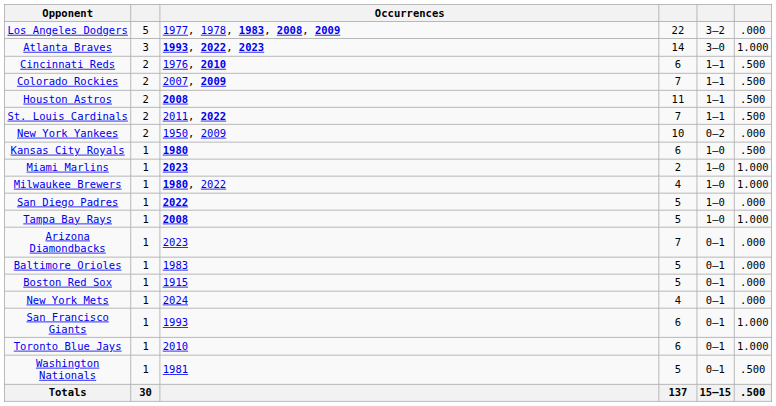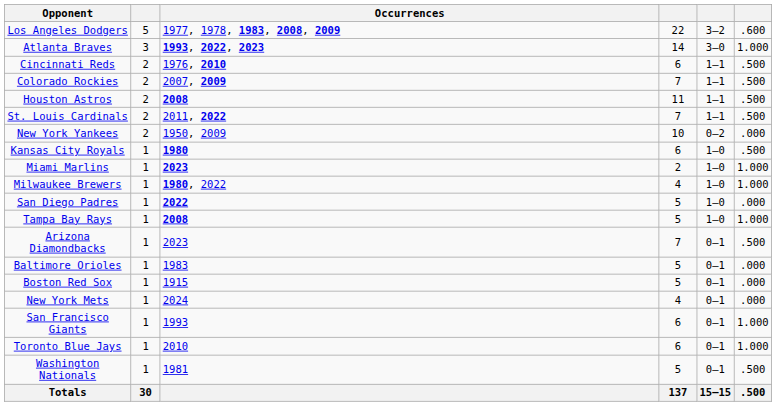 <table class="wikitable sortable" style="text-align: center; width: 75%;">
 <tr>
 <th width="150">Opponent</th>
 <th width="30"></th>
 <th>Occurrences</th>
 <th width="40"></th>
 <th width="40"></th>
 <th width="40"></th>
 </tr>
 <tr>
 <td><a href='#'>Los Angeles Dodgers</a></td>
 <td>5</td>
 <td align=left><a href='#'>1977</a>, <a href='#'>1978</a>, <strong><a href='#'>1983</a></strong>, <strong><a href='#'>2008</a></strong>, <strong><a href='#'>2009</a></strong></td>
 <td>22</td>
 <td>3–2</td>
-<td>.000</td>
+<td>.600</td>
 </tr>
 <tr>
 <td><a href='#'>Atlanta Braves</a></td>
 <td>3</td>
 <td align=left><strong><a href='#'>1993</a></strong>, <strong><a href='#'>2022</a></strong>, <strong><a href='#'>2023</a></strong></td>
 <td>14</td>
 <td>3–0</td>
 <td>1.000</td>
 </tr>
 <tr>
 <td><a href='#'>Cincinnati Reds</a></td>
 <td>2</td>
 <td align=left><a href='#'>1976</a>, <strong><a href='#'>2010</a></strong></td>
 <td>6</td>
 <td>1–1</td>
 <td>.500</td>
 </tr>
 <tr>
 <td><a href='#'>Colorado Rockies</a></td>
 <td>2</td>
 <td align=left><a href='#'>2007</a>, <strong><a href='#'>2009</a></strong></td>
 <td>7</td>
 <td>1–1</td>
 <td>.500</td>
 </tr>
 <tr>
 <td><a href='#'>Houston Astros</a></td>
 <td>2</td>
 <td align=left><strong><a href='#'>2008</a></strong></td>
 <td>11</td>
 <td>1–1</td>
 <td>.500</td>
 </tr>
 <tr>
 <td><a href='#'>St. Louis Cardinals</a></td>
 <td>2</td>
 <td align=left><a href='#'>2011</a>, <strong><a href='#'>2022</a></strong></td>
 <td>7</td>
 <td>1–1</td>
 <td>.500</td>
 </tr>
 <tr>
 <td><a href='#'>New York Yankees</a></td>
 <td>2</td>
 <td align=left><a href='#'>1950</a>, <a href='#'>2009</a></td>
 <td>10</td>
 <td>0–2</td>
 <td>.000</td>
 </tr>
 <tr>
 <td><a href='#'>Kansas City Royals</a></td>
 <td>1</td>
 <td align=left><strong><a href='#'>1980</a></strong></td>
 <td>6</td>
 <td>1–0</td>
 <td>.500</td>
 </tr>
 <tr>
 <td><a href='#'>Miami Marlins</a></td>
 <td>1</td>
 <td align=left><strong><a href='#'>2023</a></strong></td>
 <td>2</td>
 <td>1–0</td>
 <td>1.000</td>
 </tr>
 <tr>
 <td><a href='#'>Milwaukee Brewers</a></td>
 <td>1</td>
 <td align=left><strong><a href='#'>1980</a></strong>, <a href='#'>2022</a></td>
 <td>4</td>
 <td>1–0</td>
 <td>1.000</td>
 </tr>
 <tr>
 <td><a href='#'>San Diego Padres</a></td>
 <td>1</td>
 <td align=left><strong><a href='#'>2022</a></strong></td>
 <td>5</td>
 <td>1–0</td>
 <td>.000</td>
 </tr>
 <tr>
 <td><a href='#'>Tampa Bay Rays</a></td>
 <td>1</td>
 <td align=left><strong><a href='#'>2008</a></strong></td>
 <td>5</td>
 <td>1–0</td>
 <td>1.000</td>
 </tr>
 <tr>
 <td><a href='#'>Arizona Diamondbacks</a></td>
 <td>1</td>
 <td align=left><a href='#'>2023</a></td>
 <td>7</td>
 <td>0–1</td>
-<td>.000</td>
+<td>.500</td>
 </tr>
 <tr>
 <td><a href='#'>Baltimore Orioles</a></td>
 <td>1</td>
 <td align=left><a href='#'>1983</a></td>
 <td>5</td>
 <td>0–1</td>
 <td>.000</td>
 </tr>
 <tr>
 <td><a href='#'>Boston Red Sox</a></td>
 <td>1</td>
 <td align=left><a href='#'>1915</a></td>
 <td>5</td>
 <td>0–1</td>
 <td>.000</td>
 </tr>
 <tr>
 <td><a href='#'>New York Mets</a></td>
 <td>1</td>
 <td align=left><a href='#'>2024</a></td>
 <td>4</td>
 <td>0–1</td>
 <td>.000</td>
 </tr>
 <tr>
 <td><a href='#'>San Francisco Giants</a></td>
 <td>1</td>
 <td align=left><a href='#'>1993</a></td>
 <td>6</td>
 <td>0–1</td>
 <td>1.000</td>
 </tr>
 <tr>
 <td><a href='#'>Toronto Blue Jays</a></td>
 <td>1</td>
 <td align=left><a href='#'>2010</a></td>
 <td>6</td>
 <td>0–1</td>
 <td>1.000</td>
 </tr>
 <tr>
 <td><a href='#'>Washington Nationals</a></td>
 <td>1</td>
 <td align=left><a href='#'>1981</a></td>
 <td>5</td>
 <td>0–1</td>
 <td>.500</td>
 </tr>
 <tr>
 <th width="150">Totals</th>
 <th width="30">30</th>
 <th></th>
 <th width="40">137</th>
 <th width="40">15–15</th>
 <th width="40">.500</th>
 </tr>
 </table>
